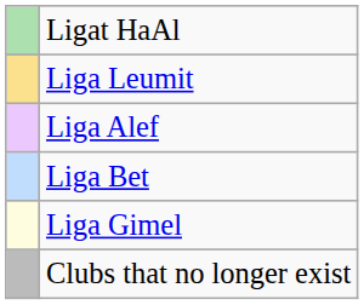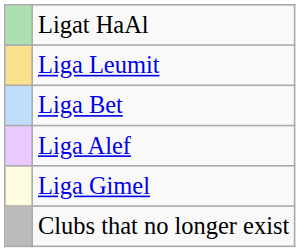 <table class="wikitable" style="text-align:left; font-size:95%">
 <tr>
 <td style="width:10px; background:#ace1af;"></td>
 <td>Ligat HaAl</td>
 </tr>
 <tr>
 <td style="width:10px; background:#fbe08d;"></td>
 <td><a href='#'>Liga Leumit</a></td>
 </tr>
 <tr>
+<td style="width:10px; background:#c1ddfd;"></td>
+<td><a href='#'>Liga Bet</a></td>
+</tr>
+<tr>
 <td style="width:10px; background:#ebc9fe;"></td>
 <td><a href='#'>Liga Alef</a></td>
-</tr>
-<tr>
-<td style="width:10px; background:#c1ddfd;"></td>
-<td><a href='#'>Liga Bet</a></td>
 </tr>
 <tr>
 <td style="width:10px; background:#fffddf;"></td>
 <td><a href='#'>Liga Gimel</a></td>
 </tr>
 <tr>
 <td style="width:10px; background:#bbb;"></td>
 <td>Clubs that no longer exist</td>
 </tr>
 </table>
